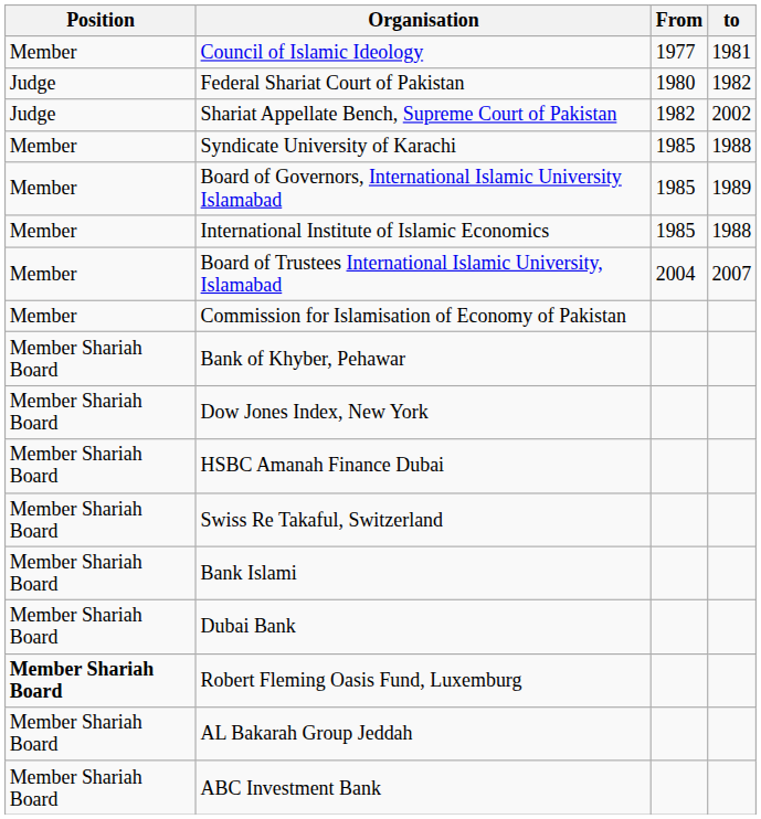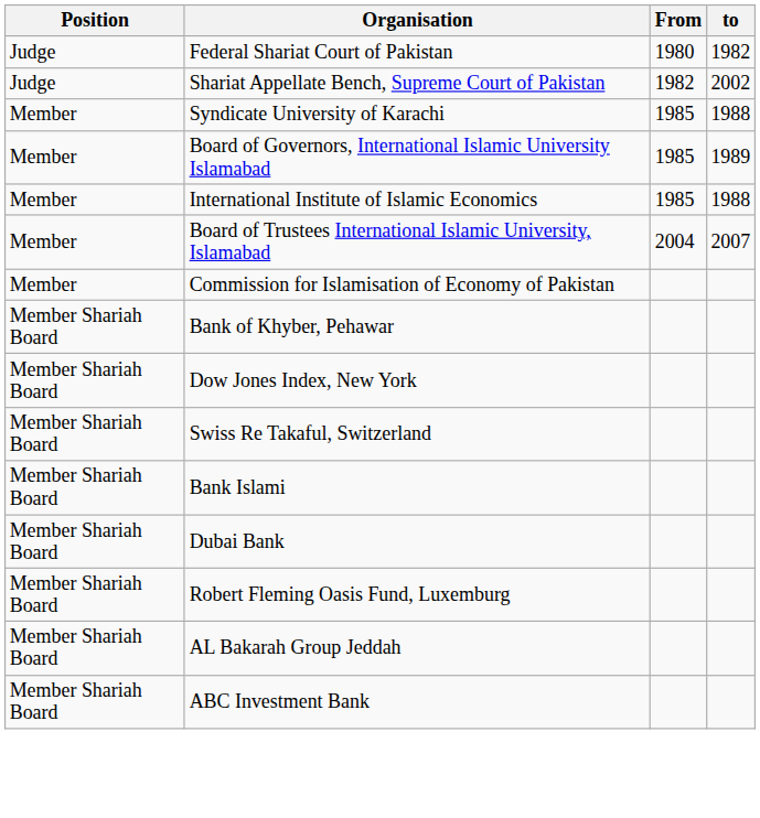 <table class="wikitable">
 <tr>
 <th>Position</th>
 <th>Organisation</th>
 <th>From</th>
 <th>to</th>
-</tr>
-<tr>
-<td>Member</td>
-<td><a href='#'>Council of Islamic Ideology</a></td>
-<td>1977</td>
-<td>1981</td>
 </tr>
 <tr>
 <td>Judge</td>
 <td>Federal Shariat Court of Pakistan</td>
 <td>1980</td>
 <td>1982</td>
 </tr>
 <tr>
 <td>Judge</td>
 <td>Shariat Appellate Bench, <a href='#'>Supreme Court of Pakistan</a></td>
 <td>1982</td>
 <td>2002</td>
 </tr>
 <tr>
 <td>Member</td>
 <td>Syndicate University of Karachi</td>
 <td>1985</td>
 <td>1988</td>
 </tr>
 <tr>
 <td>Member</td>
 <td>Board of Governors, <a href='#'>International Islamic University Islamabad</a></td>
 <td>1985</td>
 <td>1989</td>
 </tr>
 <tr>
 <td>Member</td>
 <td>International Institute of Islamic Economics</td>
 <td>1985</td>
 <td>1988</td>
 </tr>
 <tr>
 <td>Member</td>
 <td>Board of Trustees <a href='#'>International Islamic University, Islamabad</a></td>
 <td>2004</td>
 <td>2007</td>
 </tr>
 <tr>
 <td>Member</td>
 <td>Commission for Islamisation of Economy of Pakistan</td>
 <td></td>
 <td></td>
 </tr>
 <tr>
 <td>Member Shariah Board</td>
 <td>Bank of Khyber, Pehawar</td>
 <td></td>
 <td></td>
 </tr>
 <tr>
 <td>Member Shariah Board</td>
 <td>Dow Jones Index, New York</td>
 <td></td>
 <td></td>
 </tr>
 <tr>
 <td>Member Shariah Board</td>
-<td>HSBC Amanah Finance Dubai</td>
-<td></td>
-<td></td>
-</tr>
-<tr>
-<td>Member Shariah Board</td>
 <td>Swiss Re Takaful, Switzerland</td>
 <td></td>
 <td></td>
 </tr>
 <tr>
 <td>Member Shariah Board</td>
 <td>Bank Islami</td>
 <td></td>
 <td></td>
 </tr>
 <tr>
 <td>Member Shariah Board</td>
 <td>Dubai Bank</td>
 <td></td>
 <td></td>
 </tr>
 <tr>
-<td><strong>Member Shariah Board</strong></td>
+<td>Member Shariah Board</td>
 <td>Robert Fleming Oasis Fund, Luxemburg</td>
 <td></td>
 <td></td>
 </tr>
 <tr>
 <td>Member Shariah Board</td>
 <td>AL Bakarah Group Jeddah</td>
 <td></td>
 <td></td>
 </tr>
 <tr>
 <td>Member Shariah Board</td>
 <td>ABC Investment Bank</td>
 <td></td>
 <td></td>
 </tr>
 </table>
